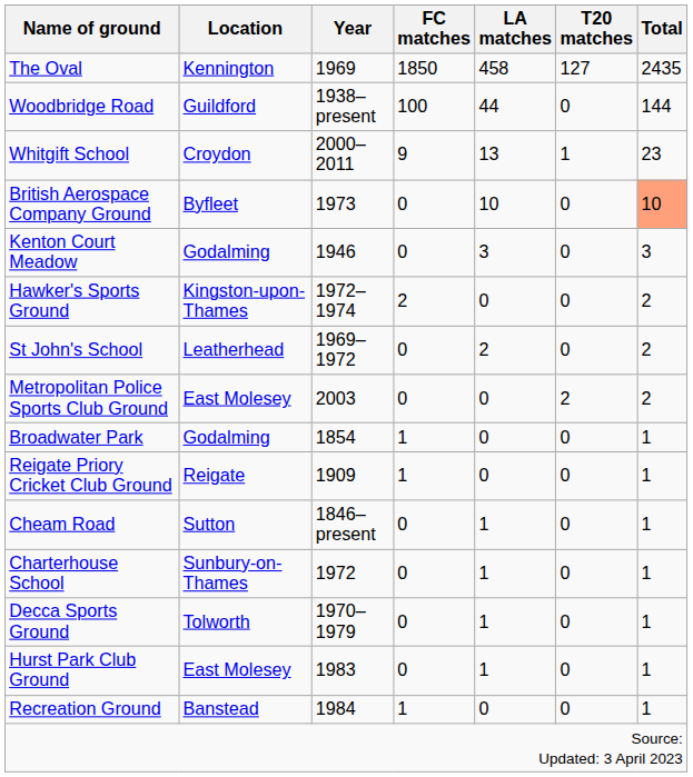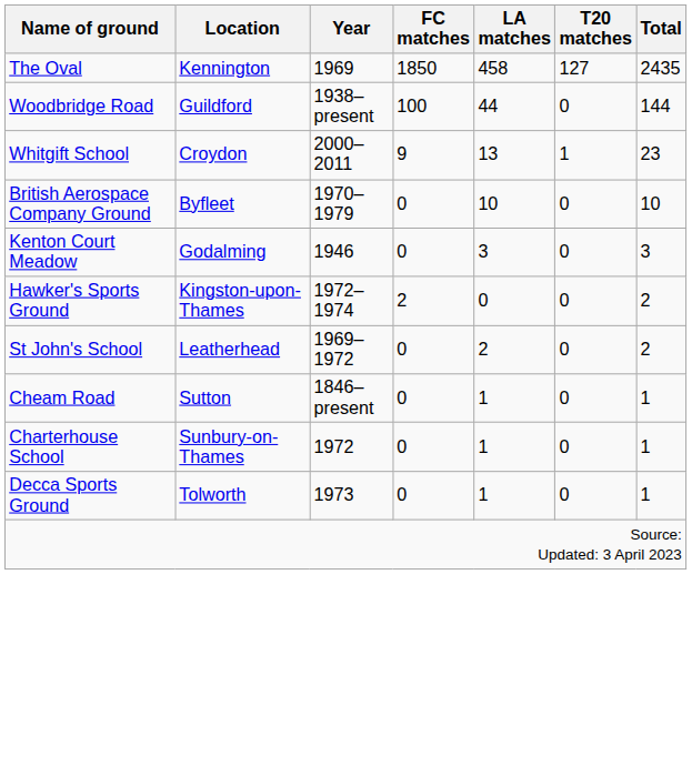 <table class="wikitable sortable">
 <tr>
 <th>Name of ground</th>
 <th>Location</th>
 <th>Year</th>
 <th>FC<br>matches</th>
 <th>LA<br>matches</th>
 <th>T20<br>matches</th>
 <th>Total</th>
 </tr>
 <tr>
 <td><a href='#'>The Oval</a></td>
 <td><a href='#'>Kennington</a></td>
 <td>1969</td>
 <td>1850</td>
 <td>458</td>
 <td>127</td>
 <td>2435</td>
 </tr>
 <tr>
 <td><a href='#'>Woodbridge Road</a></td>
 <td><a href='#'>Guildford</a></td>
 <td>1938–present</td>
 <td>100</td>
 <td>44</td>
 <td>0</td>
 <td>144</td>
 </tr>
 <tr>
 <td><a href='#'>Whitgift School</a></td>
 <td><a href='#'>Croydon</a></td>
 <td>2000–2011</td>
 <td>9</td>
 <td>13</td>
 <td>1</td>
 <td>23</td>
 </tr>
 <tr>
 <td><a href='#'>British Aerospace Company Ground</a></td>
 <td><a href='#'>Byfleet</a></td>
-<td>1973</td>
+<td>1970–1979</td>
 <td>0</td>
 <td>10</td>
 <td>0</td>
-<td style="background: lightsalmon;">10</td>
+<td>10</td>
 </tr>
 <tr>
 <td><a href='#'>Kenton Court Meadow</a></td>
 <td><a href='#'>Godalming</a></td>
 <td>1946</td>
 <td>0</td>
 <td>3</td>
 <td>0</td>
 <td>3</td>
 </tr>
 <tr>
 <td><a href='#'>Hawker's Sports Ground</a></td>
 <td><a href='#'>Kingston-upon-Thames</a></td>
 <td>1972–1974</td>
 <td>2</td>
 <td>0</td>
 <td>0</td>
 <td>2</td>
 </tr>
 <tr>
 <td><a href='#'>St John's School</a></td>
 <td><a href='#'>Leatherhead</a></td>
 <td>1969–1972</td>
 <td>0</td>
 <td>2</td>
 <td>0</td>
 <td>2</td>
 </tr>
 <tr>
-<td><a href='#'>Metropolitan Police Sports Club Ground</a></td>
-<td><a href='#'>East Molesey</a></td>
-<td>2003</td>
-<td>0</td>
-<td>0</td>
-<td>2</td>
-<td>2</td>
-</tr>
-<tr>
-<td><a href='#'>Broadwater Park</a></td>
-<td><a href='#'>Godalming</a></td>
-<td>1854</td>
-<td>1</td>
-<td>0</td>
-<td>0</td>
-<td>1</td>
-</tr>
-<tr>
-<td><a href='#'>Reigate Priory Cricket Club Ground</a></td>
-<td><a href='#'>Reigate</a></td>
-<td>1909</td>
-<td>1</td>
-<td>0</td>
-<td>0</td>
-<td>1</td>
-</tr>
-<tr>
 <td><a href='#'>Cheam Road</a></td>
 <td><a href='#'>Sutton</a></td>
 <td>1846–present</td>
 <td>0</td>
 <td>1</td>
 <td>0</td>
 <td>1</td>
 </tr>
 <tr>
 <td><a href='#'>Charterhouse School</a></td>
 <td><a href='#'>Sunbury-on-Thames</a></td>
 <td>1972</td>
 <td>0</td>
 <td>1</td>
 <td>0</td>
 <td>1</td>
 </tr>
 <tr>
 <td><a href='#'>Decca Sports Ground</a></td>
 <td><a href='#'>Tolworth</a></td>
-<td>1970–1979</td>
+<td>1973</td>
 <td>0</td>
 <td>1</td>
-<td>0</td>
-<td>1</td>
-</tr>
-<tr>
-<td><a href='#'>Hurst Park Club Ground</a></td>
-<td><a href='#'>East Molesey</a></td>
-<td>1983</td>
-<td>0</td>
-<td>1</td>
-<td>0</td>
-<td>1</td>
-</tr>
-<tr>
-<td><a href='#'>Recreation Ground</a></td>
-<td><a href='#'>Banstead</a></td>
-<td>1984</td>
-<td>1</td>
-<td>0</td>
 <td>0</td>
 <td>1</td>
 </tr>
 <tr class=sortbottom>
 <td align=right colspan="7"><small>Source: <br>Updated: 3 April 2023</small></td>
 </tr>
 </table>
